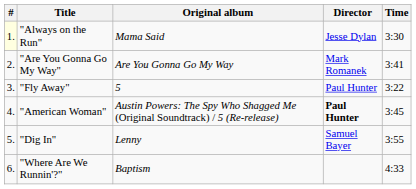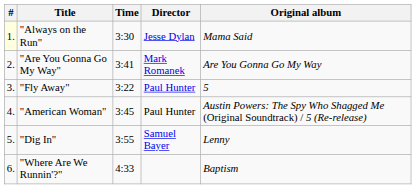 <table class="wikitable" border="1">
 <tr>
 <th>#</th>
 <th>Title</th>
+<th>Time</th>
+<th>Director</th>
 <th>Original album</th>
-<th>Director</th>
-<th>Time</th>
 </tr>
 <tr>
 <td style="background: lightyellow;">1.</td>
 <td>"Always on the Run"</td>
+<td>3:30</td>
+<td><a href='#'>Jesse Dylan</a></td>
 <td><em>Mama Said</em></td>
-<td><a href='#'>Jesse Dylan</a></td>
-<td>3:30</td>
 </tr>
 <tr>
 <td>2.</td>
 <td>"Are You Gonna Go My Way"</td>
+<td>3:41</td>
+<td><a href='#'>Mark Romanek</a></td>
 <td><em>Are You Gonna Go My Way</em></td>
-<td><a href='#'>Mark Romanek</a></td>
-<td>3:41</td>
 </tr>
 <tr>
 <td>3.</td>
 <td>"Fly Away"</td>
+<td>3:22</td>
+<td><a href='#'>Paul Hunter</a></td>
 <td><em>5</em></td>
-<td><a href='#'>Paul Hunter</a></td>
-<td>3:22</td>
 </tr>
 <tr>
 <td>4.</td>
 <td>"American Woman"</td>
+<td>3:45</td>
+<td>Paul Hunter</td>
 <td><em>Austin Powers: The Spy Who Shagged Me</em> (Original Soundtrack) / <em>5 (Re-release)</em></td>
-<td><strong>Paul Hunter</strong></td>
-<td>3:45</td>
 </tr>
 <tr>
 <td>5.</td>
 <td>"Dig In"</td>
+<td>3:55</td>
+<td><a href='#'>Samuel Bayer</a></td>
 <td><em>Lenny</em></td>
-<td><a href='#'>Samuel Bayer</a></td>
-<td>3:55</td>
 </tr>
 <tr>
 <td>6.</td>
 <td>"Where Are We Runnin'?"</td>
+<td>4:33</td>
+<td></td>
 <td><em>Baptism</em></td>
-<td></td>
-<td>4:33</td>
 </tr>
 </table>
